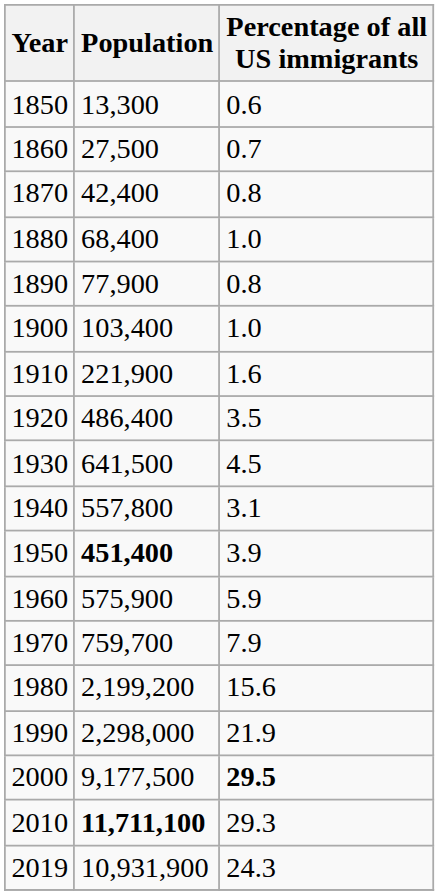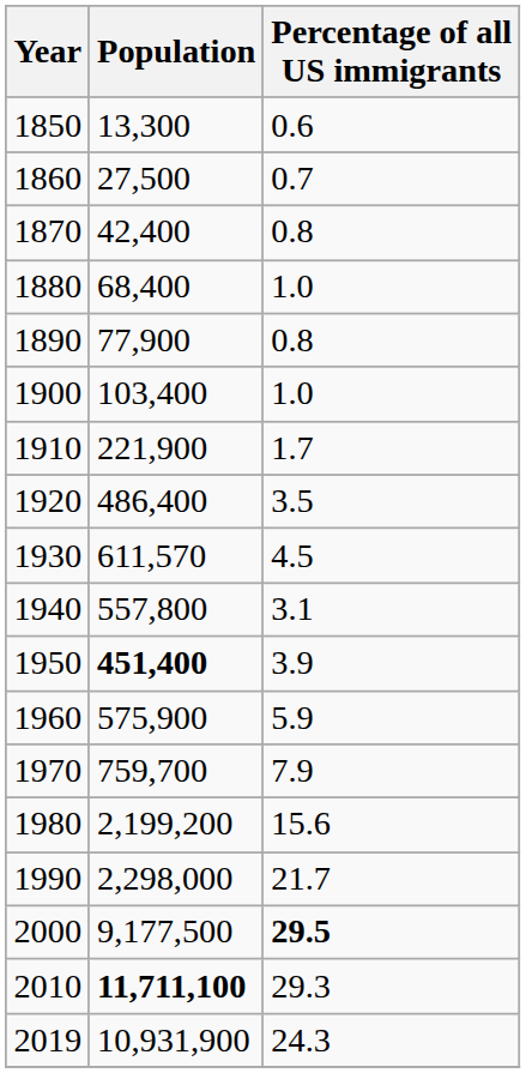 <table class="wikitable sortable">
 <tr>
 <th>Year</th>
 <th>Population</th>
 <th>Percentage of all<br> US immigrants</th>
 </tr>
 <tr>
 <td>1850</td>
 <td>13,300</td>
 <td>0.6</td>
 </tr>
 <tr>
 <td>1860</td>
 <td>27,500</td>
 <td>0.7</td>
 </tr>
 <tr>
 <td>1870</td>
 <td>42,400</td>
 <td>0.8</td>
 </tr>
 <tr>
 <td>1880</td>
 <td>68,400</td>
 <td>1.0</td>
 </tr>
 <tr>
 <td>1890</td>
 <td>77,900</td>
 <td>0.8</td>
 </tr>
 <tr>
 <td>1900</td>
 <td>103,400</td>
 <td>1.0</td>
 </tr>
 <tr>
 <td>1910</td>
 <td>221,900</td>
-<td>1.6</td>
+<td>1.7</td>
 </tr>
 <tr>
 <td>1920</td>
 <td>486,400</td>
 <td>3.5</td>
 </tr>
 <tr>
 <td>1930</td>
-<td>641,500</td>
+<td>611,570</td>
 <td>4.5</td>
 </tr>
 <tr>
 <td>1940</td>
 <td>557,800</td>
 <td>3.1</td>
 </tr>
 <tr>
 <td>1950</td>
 <td><strong>451,400</strong></td>
 <td>3.9</td>
 </tr>
 <tr>
 <td>1960</td>
 <td>575,900</td>
 <td>5.9</td>
 </tr>
 <tr>
 <td>1970</td>
 <td>759,700</td>
 <td>7.9</td>
 </tr>
 <tr>
 <td>1980</td>
 <td>2,199,200</td>
 <td>15.6</td>
 </tr>
 <tr>
 <td>1990</td>
 <td>2,298,000</td>
-<td>21.9</td>
+<td>21.7</td>
 </tr>
 <tr>
 <td>2000</td>
 <td>9,177,500</td>
 <td><strong>29.5</strong></td>
 </tr>
 <tr>
 <td>2010</td>
 <td><strong>11,711,100</strong></td>
 <td>29.3</td>
 </tr>
 <tr>
 <td>2019</td>
 <td>10,931,900</td>
 <td>24.3</td>
 </tr>
 <tr>
 </tr>
 </table>
